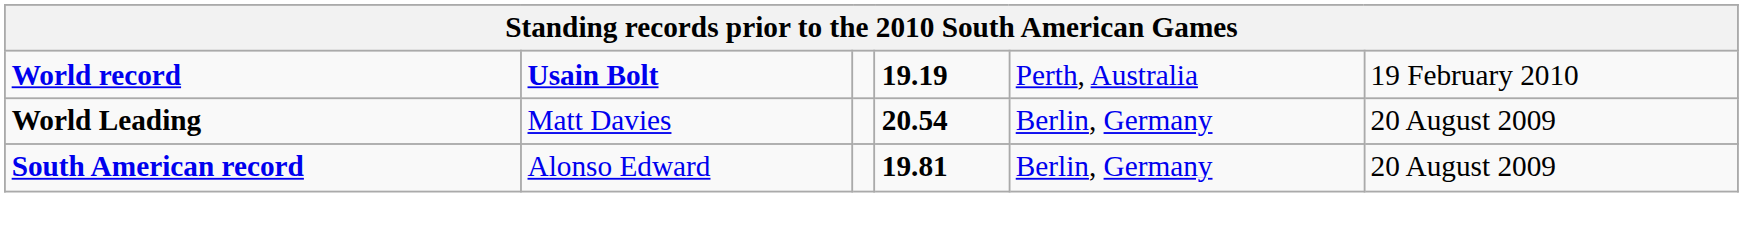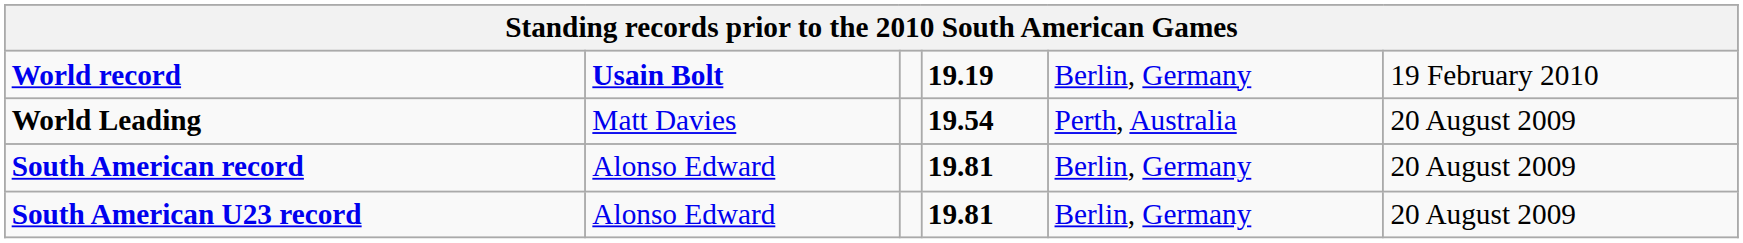 <table class="wikitable" width=75%>
 <tr>
 <th colspan="6">Standing records prior to the 2010 South American Games</th>
 </tr>
 <tr>
 <td><strong><a href='#'>World record</a></strong></td>
 <td><strong><a href='#'>Usain Bolt</a></strong></td>
 <td align=left></td>
 <td><strong>19.19</strong></td>
-<td><a href='#'>Perth</a>, <a href='#'>Australia</a></td>
+<td><a href='#'>Berlin</a>, <a href='#'>Germany</a></td>
 <td>19 February 2010</td>
 </tr>
 <tr>
 <td><strong>World Leading</strong></td>
 <td><a href='#'>Matt Davies</a></td>
 <td align=left></td>
-<td><strong>20.54</strong></td>
-<td><a href='#'>Berlin</a>, <a href='#'>Germany</a></td>
+<td><strong>19.54</strong></td>
+<td><a href='#'>Perth</a>, <a href='#'>Australia</a></td>
 <td>20 August 2009</td>
 </tr>
 <tr>
 <td><strong><a href='#'>South American record</a></strong></td>
 <td><a href='#'>Alonso Edward</a></td>
 <td align=left></td>
 <td><strong>19.81</strong></td>
 <td><a href='#'>Berlin</a>, <a href='#'>Germany</a></td>
 <td>20 August 2009</td>
 </tr>
+<tr>
+<td><strong><a href='#'>South American U23 record</a></strong></td>
+<td><a href='#'>Alonso Edward</a></td>
+<td align=left></td>
+<td><strong>19.81</strong></td>
+<td><a href='#'>Berlin</a>, <a href='#'>Germany</a></td>
+<td>20 August 2009</td>
+</tr>
 </table>
